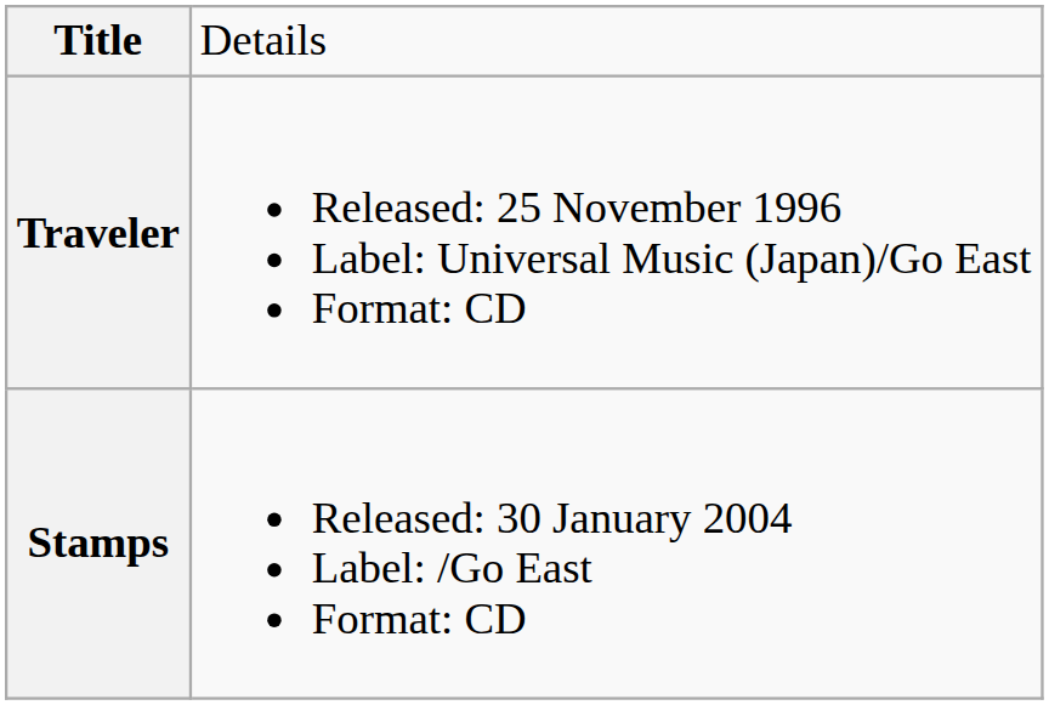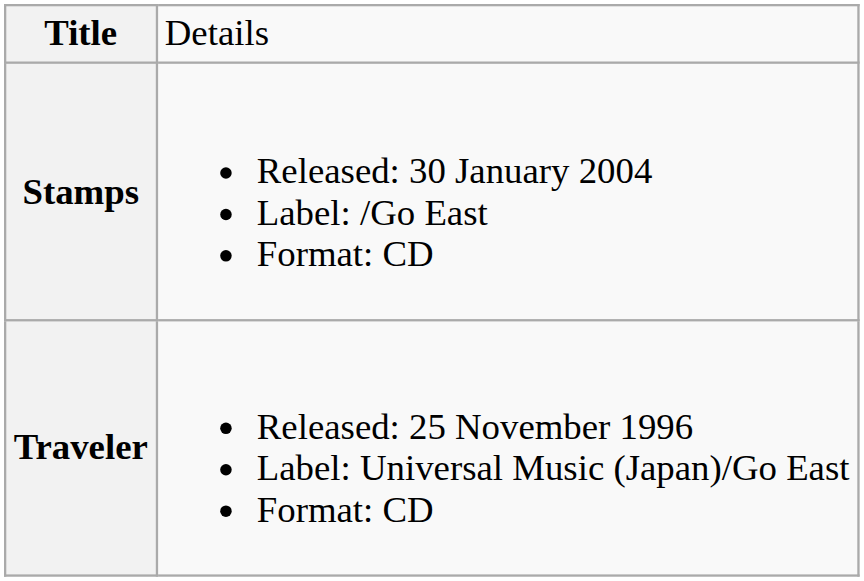 <table class="wikitable plainrowheaders">
 <tr>
 <th>Title</th>
 <td>Details</td>
 </tr>
 <tr>
+<th>Stamps</th>
+<td><br><ul><li>Released: 30 January 2004</li><li>Label: /Go East</li><li>Format: CD</li></ul></td>
+</tr>
+<tr>
 <th>Traveler</th>
 <td><br><ul><li>Released: 25 November 1996</li><li>Label: Universal Music (Japan)/Go East</li><li>Format: CD</li></ul></td>
 </tr>
-<tr>
-<th>Stamps</th>
-<td><br><ul><li>Released: 30 January 2004</li><li>Label: /Go East</li><li>Format: CD</li></ul></td>
-</tr>
 </table>
